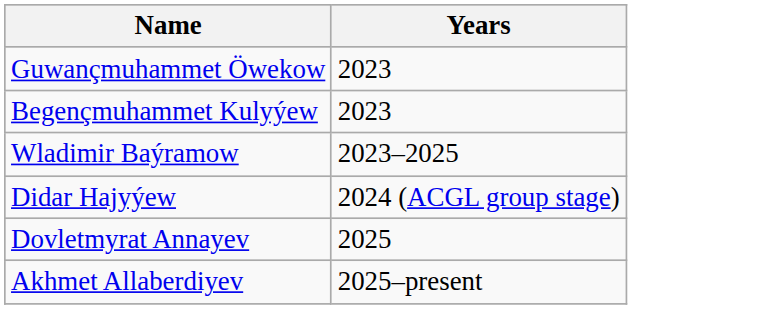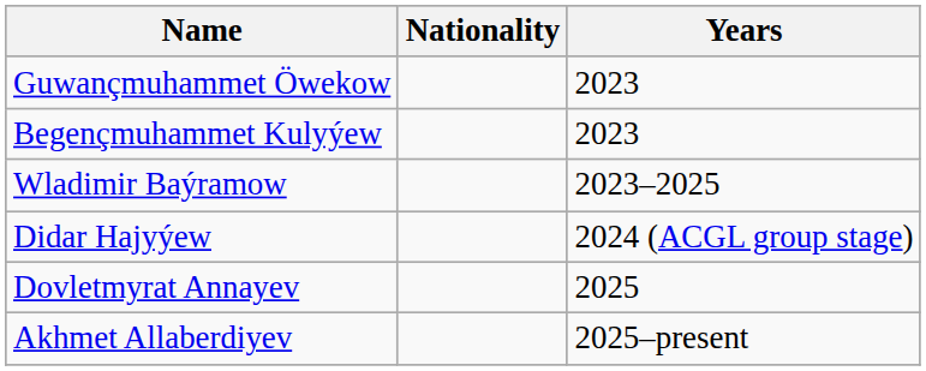 <table class="wikitable" style="text-align: center">
 <tr>
 <th>Name</th>
+<th>Nationality</th>
 <th>Years</th>
 </tr>
 <tr>
 <td align=left><a href='#'>Guwançmuhammet Öwekow</a></td>
+<td></td>
 <td align=left>2023</td>
 </tr>
 <tr>
 <td align=left><a href='#'>Begençmuhammet Kulyýew</a></td>
+<td></td>
 <td align=left>2023</td>
 </tr>
 <tr>
 <td align=left><a href='#'>Wladimir Baýramow</a></td>
+<td></td>
 <td align=left>2023–2025</td>
 </tr>
 <tr>
 <td align=left><a href='#'>Didar Hajyýew</a></td>
+<td></td>
 <td align=left>2024 (<a href='#'>ACGL group stage</a>)</td>
 </tr>
 <tr>
 <td align=left><a href='#'>Dovletmyrat Annayev</a></td>
+<td></td>
 <td align=left>2025</td>
 </tr>
 <tr>
 <td align=left><a href='#'>Akhmet Allaberdiyev</a></td>
+<td></td>
 <td align=left>2025–present</td>
 </tr>
 </table>
